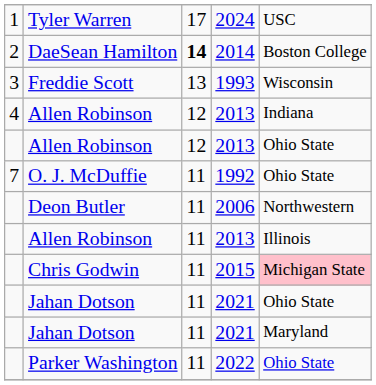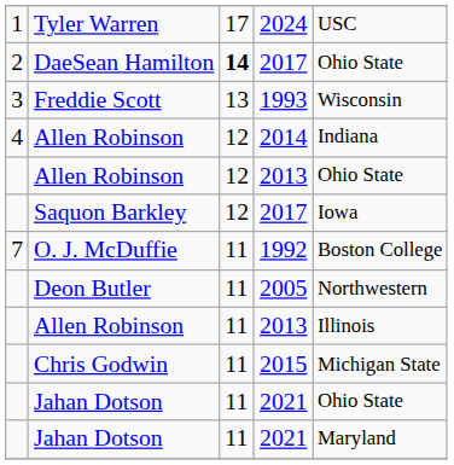 <table class="wikitable">
 <tr>
 </tr>
 <tr>
 <td>1</td>
 <td><a href='#'>Tyler Warren</a></td>
 <td>17</td>
 <td><a href='#'>2024</a></td>
 <td style="font-size:85%;">USC</td>
 </tr>
 <tr>
 <td>2</td>
 <td><a href='#'>DaeSean Hamilton</a></td>
 <td><strong>14</strong></td>
-<td><a href='#'>2014</a></td>
-<td style="font-size:85%;">Boston College</td>
+<td><a href='#'>2017</a></td>
+<td style="font-size:85%;">Ohio State</td>
 </tr>
 <tr>
 <td>3</td>
 <td><a href='#'>Freddie Scott</a></td>
 <td>13</td>
 <td><a href='#'>1993</a></td>
 <td style="font-size:85%;">Wisconsin</td>
 </tr>
 <tr>
 <td>4</td>
 <td><a href='#'>Allen Robinson</a></td>
 <td>12</td>
-<td><a href='#'>2013</a></td>
+<td><a href='#'>2014</a></td>
 <td style="font-size:85%;">Indiana</td>
 </tr>
 <tr>
 <td></td>
 <td><a href='#'>Allen Robinson</a></td>
 <td>12</td>
 <td><a href='#'>2013</a></td>
 <td style="font-size:85%;">Ohio State</td>
 </tr>
 <tr>
+<td></td>
+<td><a href='#'>Saquon Barkley</a></td>
+<td>12</td>
+<td><a href='#'>2017</a></td>
+<td style="font-size:85%;">Iowa</td>
+</tr>
+<tr>
 <td>7</td>
 <td><a href='#'>O. J. McDuffie</a></td>
 <td>11</td>
 <td><a href='#'>1992</a></td>
-<td style="font-size:85%;">Ohio State</td>
+<td style="font-size:85%;">Boston College</td>
 </tr>
 <tr>
 <td></td>
 <td><a href='#'>Deon Butler</a></td>
 <td>11</td>
-<td><a href='#'>2006</a></td>
+<td><a href='#'>2005</a></td>
 <td style="font-size:85%;">Northwestern</td>
 </tr>
 <tr>
 <td></td>
 <td><a href='#'>Allen Robinson</a></td>
 <td>11</td>
 <td><a href='#'>2013</a></td>
 <td style="font-size:85%;">Illinois</td>
 </tr>
 <tr>
 <td></td>
 <td><a href='#'>Chris Godwin</a></td>
 <td>11</td>
 <td><a href='#'>2015</a></td>
-<td style="background: pink; font-size:85%;">Michigan State</td>
+<td style="font-size:85%;">Michigan State</td>
 </tr>
 <tr>
 <td></td>
 <td><a href='#'>Jahan Dotson</a></td>
 <td>11</td>
 <td><a href='#'>2021</a></td>
 <td style="font-size:85%;">Ohio State</td>
 </tr>
 <tr>
 <td></td>
 <td><a href='#'>Jahan Dotson</a></td>
 <td>11</td>
 <td><a href='#'>2021</a></td>
 <td style="font-size:85%;">Maryland</td>
 </tr>
 <tr>
-<td></td>
-<td><a href='#'>Parker Washington</a></td>
-<td>11</td>
-<td><a href='#'>2022</a></td>
-<td style="font-size:85%;"><a href='#'>Ohio State</a></td>
-</tr>
-<tr>
 </tr>
 </table>
